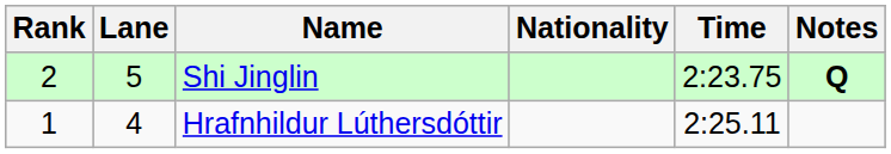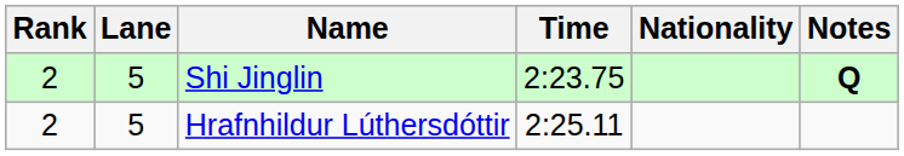 <table class="wikitable sortable" style="text-align:center">
 <tr>
 <th>Rank</th>
 <th>Lane</th>
 <th>Name</th>
+<th>Time</th>
 <th>Nationality</th>
-<th>Time</th>
 <th>Notes</th>
 </tr>
 <tr bgcolor=ccffcc>
 <td>2</td>
 <td>5</td>
 <td align=left><a href='#'>Shi Jinglin</a></td>
+<td>2:23.75</td>
 <td align=left></td>
-<td>2:23.75</td>
 <td><strong>Q</strong></td>
 </tr>
 <tr>
-<td>1</td>
-<td>4</td>
+<td>2</td>
+<td>5</td>
 <td align=left><a href='#'>Hrafnhildur Lúthersdóttir</a></td>
+<td>2:25.11</td>
 <td align=left></td>
-<td>2:25.11</td>
 <td></td>
 </tr>
 </table>
